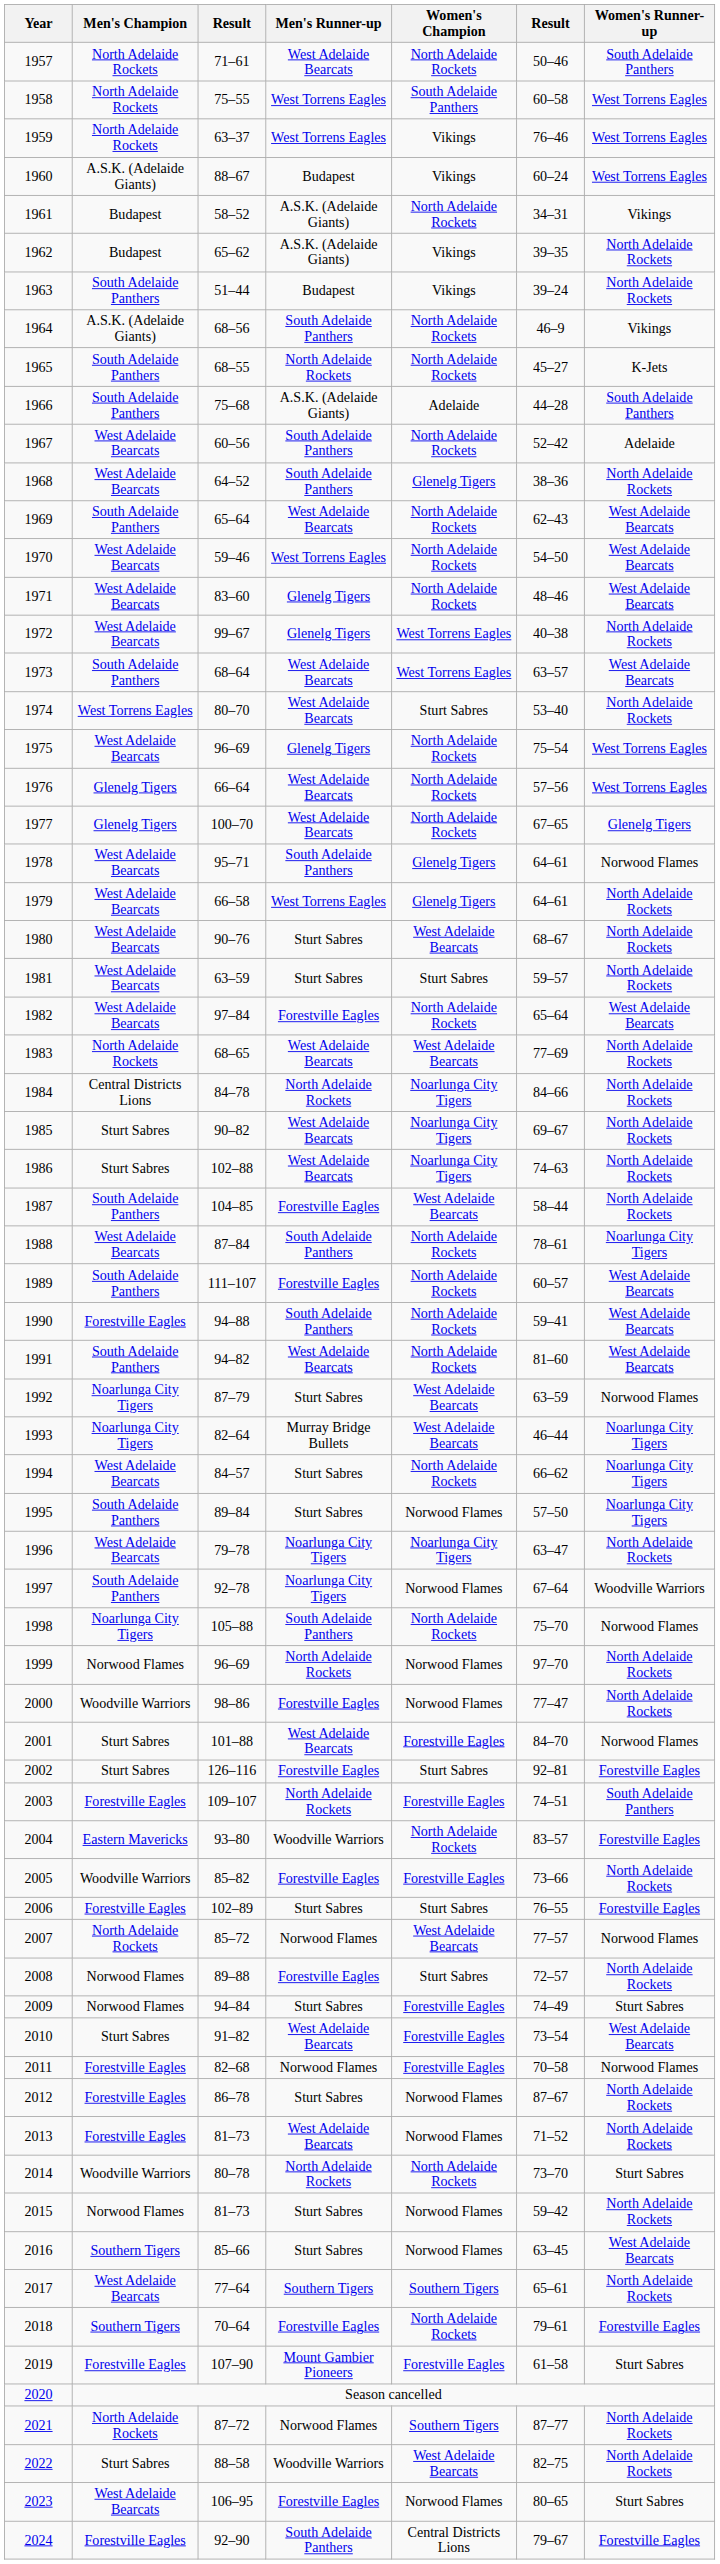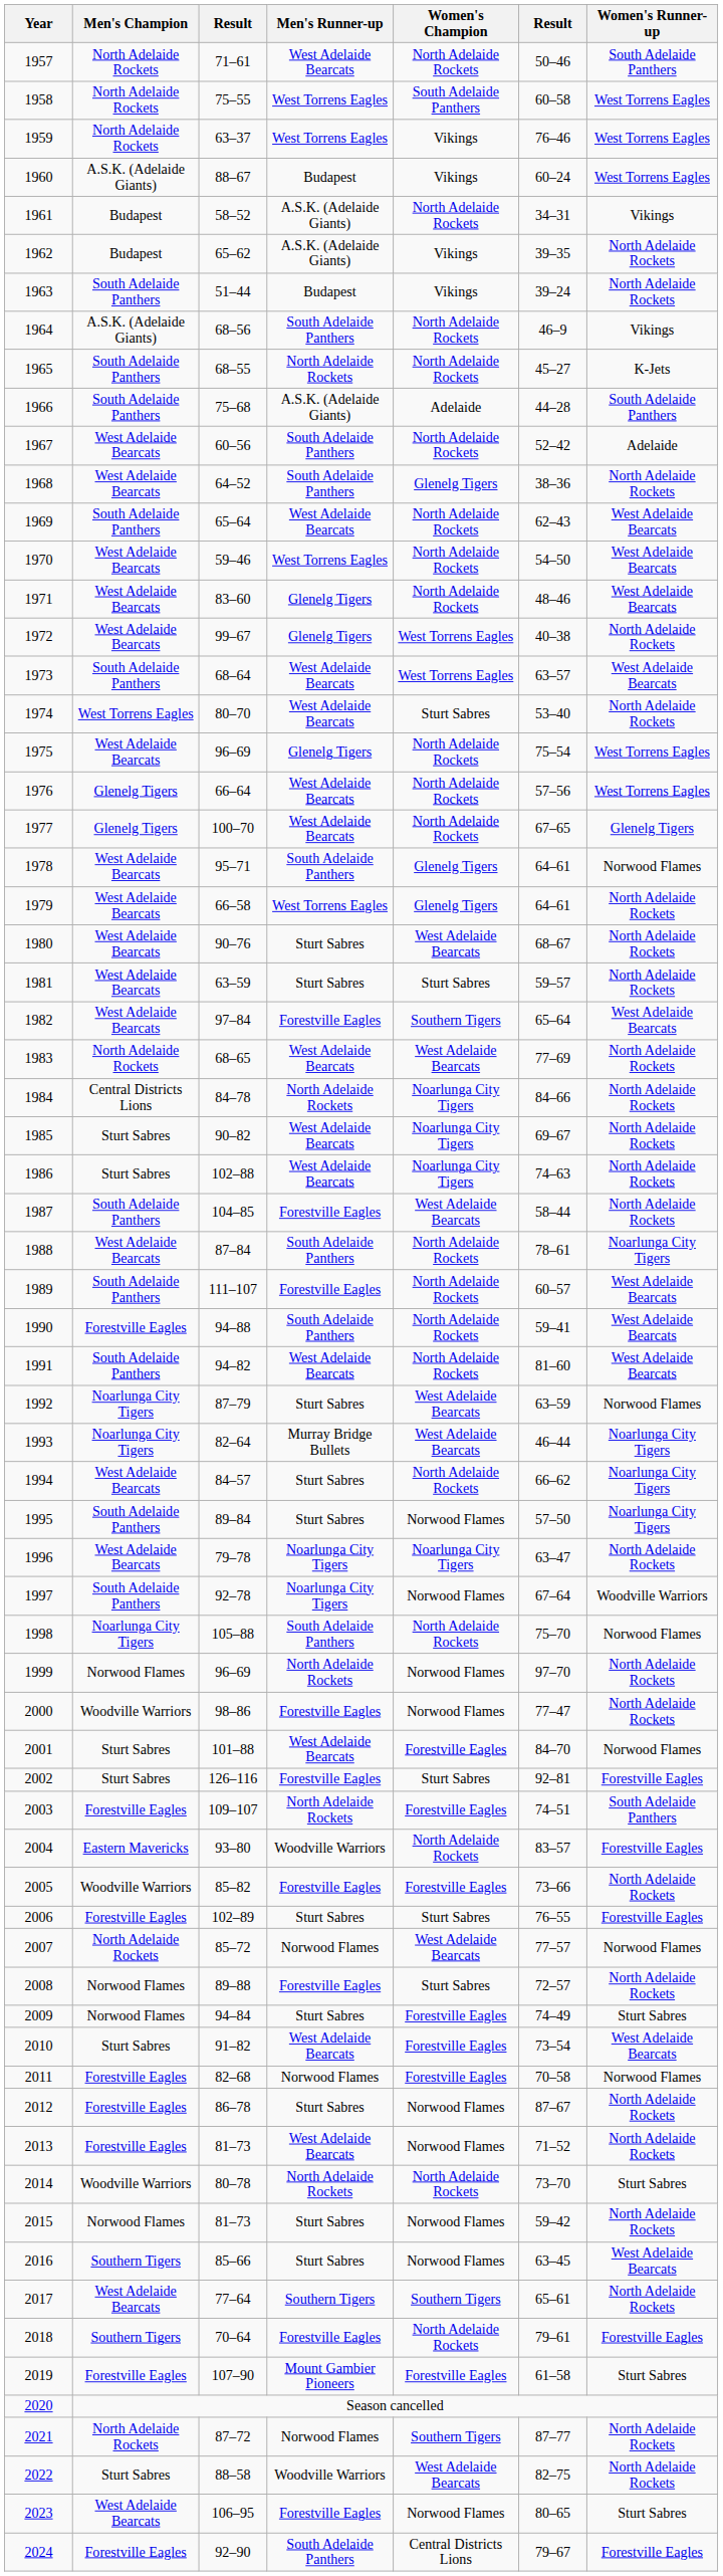 <table class="wikitable" style="text-align:center">
 <tr>
 <th style="width:70px">Year</th>
 <th style="width:135px">Men's Champion</th>
 <th style="width:70px">Result</th>
 <th style="width:135px">Men's Runner-up</th>
 <th style="width:135px">Women's Champion</th>
 <th style="width:70px">Result</th>
 <th style="width:140px">Women's Runner-up</th>
 </tr>
 <tr>
 <td>1957</td>
 <td><a href='#'>North Adelaide Rockets</a></td>
 <td>71–61</td>
 <td><a href='#'>West Adelaide Bearcats</a></td>
 <td><a href='#'>North Adelaide Rockets</a></td>
 <td>50–46</td>
 <td><a href='#'>South Adelaide Panthers</a></td>
 </tr>
 <tr>
 <td>1958</td>
 <td><a href='#'>North Adelaide Rockets</a></td>
 <td>75–55</td>
 <td><a href='#'>West Torrens Eagles</a></td>
 <td><a href='#'>South Adelaide Panthers</a></td>
 <td>60–58</td>
 <td><a href='#'>West Torrens Eagles</a></td>
 </tr>
 <tr>
 <td>1959</td>
 <td><a href='#'>North Adelaide Rockets</a></td>
 <td>63–37</td>
 <td><a href='#'>West Torrens Eagles</a></td>
 <td>Vikings</td>
 <td>76–46</td>
 <td><a href='#'>West Torrens Eagles</a></td>
 </tr>
 <tr>
 <td>1960</td>
 <td>A.S.K. (Adelaide Giants)</td>
 <td>88–67</td>
 <td>Budapest</td>
 <td>Vikings</td>
 <td>60–24</td>
 <td><a href='#'>West Torrens Eagles</a></td>
 </tr>
 <tr>
 <td>1961</td>
 <td>Budapest</td>
 <td>58–52</td>
 <td>A.S.K. (Adelaide Giants)</td>
 <td><a href='#'>North Adelaide Rockets</a></td>
 <td>34–31</td>
 <td>Vikings</td>
 </tr>
 <tr>
 <td>1962</td>
 <td>Budapest</td>
 <td>65–62</td>
 <td>A.S.K. (Adelaide Giants)</td>
 <td>Vikings</td>
 <td>39–35</td>
 <td><a href='#'>North Adelaide Rockets</a></td>
 </tr>
 <tr>
 <td>1963</td>
 <td><a href='#'>South Adelaide Panthers</a></td>
 <td>51–44</td>
 <td>Budapest</td>
 <td>Vikings</td>
 <td>39–24</td>
 <td><a href='#'>North Adelaide Rockets</a></td>
 </tr>
 <tr>
 <td>1964</td>
 <td>A.S.K. (Adelaide Giants)</td>
 <td>68–56</td>
 <td><a href='#'>South Adelaide Panthers</a></td>
 <td><a href='#'>North Adelaide Rockets</a></td>
 <td>46–9</td>
 <td>Vikings</td>
 </tr>
 <tr>
 <td>1965</td>
 <td><a href='#'>South Adelaide Panthers</a></td>
 <td>68–55</td>
 <td><a href='#'>North Adelaide Rockets</a></td>
 <td><a href='#'>North Adelaide Rockets</a></td>
 <td>45–27</td>
 <td>K-Jets</td>
 </tr>
 <tr>
 <td>1966</td>
 <td><a href='#'>South Adelaide Panthers</a></td>
 <td>75–68</td>
 <td>A.S.K. (Adelaide Giants)</td>
 <td>Adelaide</td>
 <td>44–28</td>
 <td><a href='#'>South Adelaide Panthers</a></td>
 </tr>
 <tr>
 <td>1967</td>
 <td><a href='#'>West Adelaide Bearcats</a></td>
 <td>60–56</td>
 <td><a href='#'>South Adelaide Panthers</a></td>
 <td><a href='#'>North Adelaide Rockets</a></td>
 <td>52–42</td>
 <td>Adelaide</td>
 </tr>
 <tr>
 <td>1968</td>
 <td><a href='#'>West Adelaide Bearcats</a></td>
 <td>64–52</td>
 <td><a href='#'>South Adelaide Panthers</a></td>
 <td><a href='#'>Glenelg Tigers</a></td>
 <td>38–36</td>
 <td><a href='#'>North Adelaide Rockets</a></td>
 </tr>
 <tr>
 <td>1969</td>
 <td><a href='#'>South Adelaide Panthers</a></td>
 <td>65–64</td>
 <td><a href='#'>West Adelaide Bearcats</a></td>
 <td><a href='#'>North Adelaide Rockets</a></td>
 <td>62–43</td>
 <td><a href='#'>West Adelaide Bearcats</a></td>
 </tr>
 <tr>
 <td>1970</td>
 <td><a href='#'>West Adelaide Bearcats</a></td>
 <td>59–46</td>
 <td><a href='#'>West Torrens Eagles</a></td>
 <td><a href='#'>North Adelaide Rockets</a></td>
 <td>54–50</td>
 <td><a href='#'>West Adelaide Bearcats</a></td>
 </tr>
 <tr>
 <td>1971</td>
 <td><a href='#'>West Adelaide Bearcats</a></td>
 <td>83–60</td>
 <td><a href='#'>Glenelg Tigers</a></td>
 <td><a href='#'>North Adelaide Rockets</a></td>
 <td>48–46</td>
 <td><a href='#'>West Adelaide Bearcats</a></td>
 </tr>
 <tr>
 <td>1972</td>
 <td><a href='#'>West Adelaide Bearcats</a></td>
 <td>99–67</td>
 <td><a href='#'>Glenelg Tigers</a></td>
 <td><a href='#'>West Torrens Eagles</a></td>
 <td>40–38</td>
 <td><a href='#'>North Adelaide Rockets</a></td>
 </tr>
 <tr>
 <td>1973</td>
 <td><a href='#'>South Adelaide Panthers</a></td>
 <td>68–64</td>
 <td><a href='#'>West Adelaide Bearcats</a></td>
 <td><a href='#'>West Torrens Eagles</a></td>
 <td>63–57</td>
 <td><a href='#'>West Adelaide Bearcats</a></td>
 </tr>
 <tr>
 <td>1974</td>
 <td><a href='#'>West Torrens Eagles</a></td>
 <td>80–70</td>
 <td><a href='#'>West Adelaide Bearcats</a></td>
 <td>Sturt Sabres</td>
 <td>53–40</td>
 <td><a href='#'>North Adelaide Rockets</a></td>
 </tr>
 <tr>
 <td>1975</td>
 <td><a href='#'>West Adelaide Bearcats</a></td>
 <td>96–69</td>
 <td><a href='#'>Glenelg Tigers</a></td>
 <td><a href='#'>North Adelaide Rockets</a></td>
 <td>75–54</td>
 <td><a href='#'>West Torrens Eagles</a></td>
 </tr>
 <tr>
 <td>1976</td>
 <td><a href='#'>Glenelg Tigers</a></td>
 <td>66–64</td>
 <td><a href='#'>West Adelaide Bearcats</a></td>
 <td><a href='#'>North Adelaide Rockets</a></td>
 <td>57–56</td>
 <td><a href='#'>West Torrens Eagles</a></td>
 </tr>
 <tr>
 <td>1977</td>
 <td><a href='#'>Glenelg Tigers</a></td>
 <td>100–70</td>
 <td><a href='#'>West Adelaide Bearcats</a></td>
 <td><a href='#'>North Adelaide Rockets</a></td>
 <td>67–65</td>
 <td><a href='#'>Glenelg Tigers</a></td>
 </tr>
 <tr>
 <td>1978</td>
 <td><a href='#'>West Adelaide Bearcats</a></td>
 <td>95–71</td>
 <td><a href='#'>South Adelaide Panthers</a></td>
 <td><a href='#'>Glenelg Tigers</a></td>
 <td>64–61</td>
 <td>Norwood Flames</td>
 </tr>
 <tr>
 <td>1979</td>
 <td><a href='#'>West Adelaide Bearcats</a></td>
 <td>66–58</td>
 <td><a href='#'>West Torrens Eagles</a></td>
 <td><a href='#'>Glenelg Tigers</a></td>
 <td>64–61</td>
 <td><a href='#'>North Adelaide Rockets</a></td>
 </tr>
 <tr>
 <td>1980</td>
 <td><a href='#'>West Adelaide Bearcats</a></td>
 <td>90–76</td>
 <td>Sturt Sabres</td>
 <td><a href='#'>West Adelaide Bearcats</a></td>
 <td>68–67</td>
 <td><a href='#'>North Adelaide Rockets</a></td>
 </tr>
 <tr>
 <td>1981</td>
 <td><a href='#'>West Adelaide Bearcats</a></td>
 <td>63–59</td>
 <td>Sturt Sabres</td>
 <td>Sturt Sabres</td>
 <td>59–57</td>
 <td><a href='#'>North Adelaide Rockets</a></td>
 </tr>
 <tr>
 <td>1982</td>
 <td><a href='#'>West Adelaide Bearcats</a></td>
 <td>97–84</td>
 <td><a href='#'>Forestville Eagles</a></td>
-<td><a href='#'>North Adelaide Rockets</a></td>
+<td><a href='#'>Southern Tigers</a></td>
 <td>65–64</td>
 <td><a href='#'>West Adelaide Bearcats</a></td>
 </tr>
 <tr>
 <td>1983</td>
 <td><a href='#'>North Adelaide Rockets</a></td>
 <td>68–65</td>
 <td><a href='#'>West Adelaide Bearcats</a></td>
 <td><a href='#'>West Adelaide Bearcats</a></td>
 <td>77–69</td>
 <td><a href='#'>North Adelaide Rockets</a></td>
 </tr>
 <tr>
 <td>1984</td>
 <td>Central Districts Lions</td>
 <td>84–78</td>
 <td><a href='#'>North Adelaide Rockets</a></td>
 <td><a href='#'>Noarlunga City Tigers</a></td>
 <td>84–66</td>
 <td><a href='#'>North Adelaide Rockets</a></td>
 </tr>
 <tr>
 <td>1985</td>
 <td>Sturt Sabres</td>
 <td>90–82</td>
 <td><a href='#'>West Adelaide Bearcats</a></td>
 <td><a href='#'>Noarlunga City Tigers</a></td>
 <td>69–67</td>
 <td><a href='#'>North Adelaide Rockets</a></td>
 </tr>
 <tr>
 <td>1986</td>
 <td>Sturt Sabres</td>
 <td>102–88</td>
 <td><a href='#'>West Adelaide Bearcats</a></td>
 <td><a href='#'>Noarlunga City Tigers</a></td>
 <td>74–63</td>
 <td><a href='#'>North Adelaide Rockets</a></td>
 </tr>
 <tr>
 <td>1987</td>
 <td><a href='#'>South Adelaide Panthers</a></td>
 <td>104–85</td>
 <td><a href='#'>Forestville Eagles</a></td>
 <td><a href='#'>West Adelaide Bearcats</a></td>
 <td>58–44</td>
 <td><a href='#'>North Adelaide Rockets</a></td>
 </tr>
 <tr>
 <td>1988</td>
 <td><a href='#'>West Adelaide Bearcats</a></td>
 <td>87–84</td>
 <td><a href='#'>South Adelaide Panthers</a></td>
 <td><a href='#'>North Adelaide Rockets</a></td>
 <td>78–61</td>
 <td><a href='#'>Noarlunga City Tigers</a></td>
 </tr>
 <tr>
 <td>1989</td>
 <td><a href='#'>South Adelaide Panthers</a></td>
 <td>111–107</td>
 <td><a href='#'>Forestville Eagles</a></td>
 <td><a href='#'>North Adelaide Rockets</a></td>
 <td>60–57</td>
 <td><a href='#'>West Adelaide Bearcats</a></td>
 </tr>
 <tr>
 <td>1990</td>
 <td><a href='#'>Forestville Eagles</a></td>
 <td>94–88</td>
 <td><a href='#'>South Adelaide Panthers</a></td>
 <td><a href='#'>North Adelaide Rockets</a></td>
 <td>59–41</td>
 <td><a href='#'>West Adelaide Bearcats</a></td>
 </tr>
 <tr>
 <td>1991</td>
 <td><a href='#'>South Adelaide Panthers</a></td>
 <td>94–82</td>
 <td><a href='#'>West Adelaide Bearcats</a></td>
 <td><a href='#'>North Adelaide Rockets</a></td>
 <td>81–60</td>
 <td><a href='#'>West Adelaide Bearcats</a></td>
 </tr>
 <tr>
 <td>1992</td>
 <td><a href='#'>Noarlunga City Tigers</a></td>
 <td>87–79</td>
 <td>Sturt Sabres</td>
 <td><a href='#'>West Adelaide Bearcats</a></td>
 <td>63–59</td>
 <td>Norwood Flames</td>
 </tr>
 <tr>
 <td>1993</td>
 <td><a href='#'>Noarlunga City Tigers</a></td>
 <td>82–64</td>
 <td>Murray Bridge Bullets</td>
 <td><a href='#'>West Adelaide Bearcats</a></td>
 <td>46–44</td>
 <td><a href='#'>Noarlunga City Tigers</a></td>
 </tr>
 <tr>
 <td>1994</td>
 <td><a href='#'>West Adelaide Bearcats</a></td>
 <td>84–57</td>
 <td>Sturt Sabres</td>
 <td><a href='#'>North Adelaide Rockets</a></td>
 <td>66–62</td>
 <td><a href='#'>Noarlunga City Tigers</a></td>
 </tr>
 <tr>
 <td>1995</td>
 <td><a href='#'>South Adelaide Panthers</a></td>
 <td>89–84</td>
 <td>Sturt Sabres</td>
 <td>Norwood Flames</td>
 <td>57–50</td>
 <td><a href='#'>Noarlunga City Tigers</a></td>
 </tr>
 <tr>
 <td>1996</td>
 <td><a href='#'>West Adelaide Bearcats</a></td>
 <td>79–78</td>
 <td><a href='#'>Noarlunga City Tigers</a></td>
 <td><a href='#'>Noarlunga City Tigers</a></td>
 <td>63–47</td>
 <td><a href='#'>North Adelaide Rockets</a></td>
 </tr>
 <tr>
 <td>1997</td>
 <td><a href='#'>South Adelaide Panthers</a></td>
 <td>92–78</td>
 <td><a href='#'>Noarlunga City Tigers</a></td>
 <td>Norwood Flames</td>
 <td>67–64</td>
 <td>Woodville Warriors</td>
 </tr>
 <tr>
 <td>1998</td>
 <td><a href='#'>Noarlunga City Tigers</a></td>
 <td>105–88</td>
 <td><a href='#'>South Adelaide Panthers</a></td>
 <td><a href='#'>North Adelaide Rockets</a></td>
 <td>75–70</td>
 <td>Norwood Flames</td>
 </tr>
 <tr>
 <td>1999</td>
 <td>Norwood Flames</td>
 <td>96–69</td>
 <td><a href='#'>North Adelaide Rockets</a></td>
 <td>Norwood Flames</td>
 <td>97–70</td>
 <td><a href='#'>North Adelaide Rockets</a></td>
 </tr>
 <tr>
 <td>2000</td>
 <td>Woodville Warriors</td>
 <td>98–86</td>
 <td><a href='#'>Forestville Eagles</a></td>
 <td>Norwood Flames</td>
 <td>77–47</td>
 <td><a href='#'>North Adelaide Rockets</a></td>
 </tr>
 <tr>
 <td>2001</td>
 <td>Sturt Sabres</td>
 <td>101–88</td>
 <td><a href='#'>West Adelaide Bearcats</a></td>
 <td><a href='#'>Forestville Eagles</a></td>
 <td>84–70</td>
 <td>Norwood Flames</td>
 </tr>
 <tr>
 <td>2002</td>
 <td>Sturt Sabres</td>
 <td>126–116</td>
 <td><a href='#'>Forestville Eagles</a></td>
 <td>Sturt Sabres</td>
 <td>92–81</td>
 <td><a href='#'>Forestville Eagles</a></td>
 </tr>
 <tr>
 <td>2003</td>
 <td><a href='#'>Forestville Eagles</a></td>
 <td>109–107</td>
 <td><a href='#'>North Adelaide Rockets</a></td>
 <td><a href='#'>Forestville Eagles</a></td>
 <td>74–51</td>
 <td><a href='#'>South Adelaide Panthers</a></td>
 </tr>
 <tr>
 <td>2004</td>
 <td><a href='#'>Eastern Mavericks</a></td>
 <td>93–80</td>
 <td>Woodville Warriors</td>
 <td><a href='#'>North Adelaide Rockets</a></td>
 <td>83–57</td>
 <td><a href='#'>Forestville Eagles</a></td>
 </tr>
 <tr>
 <td>2005</td>
 <td>Woodville Warriors</td>
 <td>85–82</td>
 <td><a href='#'>Forestville Eagles</a></td>
 <td><a href='#'>Forestville Eagles</a></td>
 <td>73–66</td>
 <td><a href='#'>North Adelaide Rockets</a></td>
 </tr>
 <tr>
 <td>2006</td>
 <td><a href='#'>Forestville Eagles</a></td>
 <td>102–89</td>
 <td>Sturt Sabres</td>
 <td>Sturt Sabres</td>
 <td>76–55</td>
 <td><a href='#'>Forestville Eagles</a></td>
 </tr>
 <tr>
 <td>2007</td>
 <td><a href='#'>North Adelaide Rockets</a></td>
 <td>85–72</td>
 <td>Norwood Flames</td>
 <td><a href='#'>West Adelaide Bearcats</a></td>
 <td>77–57</td>
 <td>Norwood Flames</td>
 </tr>
 <tr>
 <td>2008</td>
 <td>Norwood Flames</td>
 <td>89–88</td>
 <td><a href='#'>Forestville Eagles</a></td>
 <td>Sturt Sabres</td>
 <td>72–57</td>
 <td><a href='#'>North Adelaide Rockets</a></td>
 </tr>
 <tr>
 <td>2009</td>
 <td>Norwood Flames</td>
 <td>94–84</td>
 <td>Sturt Sabres</td>
 <td><a href='#'>Forestville Eagles</a></td>
 <td>74–49</td>
 <td>Sturt Sabres</td>
 </tr>
 <tr>
 <td>2010</td>
 <td>Sturt Sabres</td>
 <td>91–82</td>
 <td><a href='#'>West Adelaide Bearcats</a></td>
 <td><a href='#'>Forestville Eagles</a></td>
 <td>73–54</td>
 <td><a href='#'>West Adelaide Bearcats</a></td>
 </tr>
 <tr>
 <td>2011</td>
 <td><a href='#'>Forestville Eagles</a></td>
 <td>82–68</td>
 <td>Norwood Flames</td>
 <td><a href='#'>Forestville Eagles</a></td>
 <td>70–58</td>
 <td>Norwood Flames</td>
 </tr>
 <tr>
 <td>2012</td>
 <td><a href='#'>Forestville Eagles</a></td>
 <td>86–78</td>
 <td>Sturt Sabres</td>
 <td>Norwood Flames</td>
 <td>87–67</td>
 <td><a href='#'>North Adelaide Rockets</a></td>
 </tr>
 <tr>
 <td>2013</td>
 <td><a href='#'>Forestville Eagles</a></td>
 <td>81–73</td>
 <td><a href='#'>West Adelaide Bearcats</a></td>
 <td>Norwood Flames</td>
 <td>71–52</td>
 <td><a href='#'>North Adelaide Rockets</a></td>
 </tr>
 <tr>
 <td>2014</td>
 <td>Woodville Warriors</td>
 <td>80–78</td>
 <td><a href='#'>North Adelaide Rockets</a></td>
 <td><a href='#'>North Adelaide Rockets</a></td>
 <td>73–70</td>
 <td>Sturt Sabres</td>
 </tr>
 <tr>
 <td>2015</td>
 <td>Norwood Flames</td>
 <td>81–73</td>
 <td>Sturt Sabres</td>
 <td>Norwood Flames</td>
 <td>59–42</td>
 <td><a href='#'>North Adelaide Rockets</a></td>
 </tr>
 <tr>
 <td>2016</td>
 <td><a href='#'>Southern Tigers</a></td>
 <td>85–66</td>
 <td>Sturt Sabres</td>
 <td>Norwood Flames</td>
 <td>63–45</td>
 <td><a href='#'>West Adelaide Bearcats</a></td>
 </tr>
 <tr>
 <td>2017</td>
 <td><a href='#'>West Adelaide Bearcats</a></td>
 <td>77–64</td>
 <td><a href='#'>Southern Tigers</a></td>
 <td><a href='#'>Southern Tigers</a></td>
 <td>65–61</td>
 <td><a href='#'>North Adelaide Rockets</a></td>
 </tr>
 <tr>
 <td>2018</td>
 <td><a href='#'>Southern Tigers</a></td>
 <td>70–64</td>
 <td><a href='#'>Forestville Eagles</a></td>
 <td><a href='#'>North Adelaide Rockets</a></td>
 <td>79–61</td>
 <td><a href='#'>Forestville Eagles</a></td>
 </tr>
 <tr>
 <td>2019</td>
 <td><a href='#'>Forestville Eagles</a></td>
 <td>107–90</td>
 <td><a href='#'>Mount Gambier Pioneers</a></td>
 <td><a href='#'>Forestville Eagles</a></td>
 <td>61–58</td>
 <td>Sturt Sabres</td>
 </tr>
 <tr>
 <td><a href='#'>2020</a></td>
 <td colspan="6">Season cancelled</td>
 </tr>
 <tr>
 <td><a href='#'>2021</a></td>
 <td><a href='#'>North Adelaide Rockets</a></td>
 <td>87–72</td>
 <td>Norwood Flames</td>
 <td><a href='#'>Southern Tigers</a></td>
 <td>87–77</td>
 <td><a href='#'>North Adelaide Rockets</a></td>
 </tr>
 <tr>
 <td><a href='#'>2022</a></td>
 <td>Sturt Sabres</td>
 <td>88–58</td>
 <td>Woodville Warriors</td>
 <td><a href='#'>West Adelaide Bearcats</a></td>
 <td>82–75</td>
 <td><a href='#'>North Adelaide Rockets</a></td>
 </tr>
 <tr>
 <td><a href='#'>2023</a></td>
 <td><a href='#'>West Adelaide Bearcats</a></td>
 <td>106–95</td>
 <td><a href='#'>Forestville Eagles</a></td>
 <td>Norwood Flames</td>
 <td>80–65</td>
 <td>Sturt Sabres</td>
 </tr>
 <tr>
 <td><a href='#'>2024</a></td>
 <td><a href='#'>Forestville Eagles</a></td>
 <td>92–90</td>
 <td><a href='#'>South Adelaide Panthers</a></td>
 <td>Central Districts Lions</td>
 <td>79–67</td>
 <td><a href='#'>Forestville Eagles</a></td>
 </tr>
 </table>
